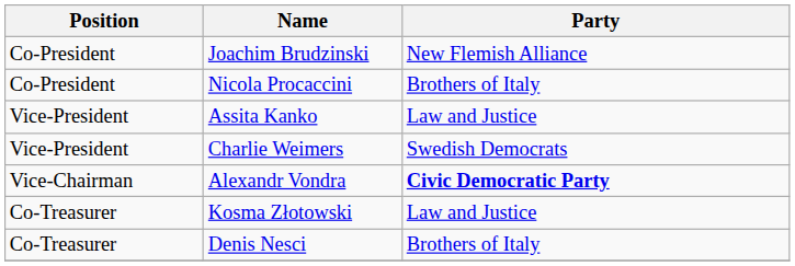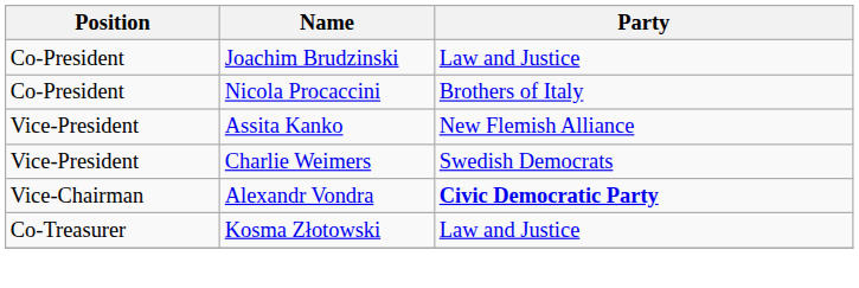 <table class="wikitable">
 <tr>
 <th style="width:150px;">Position</th>
 <th style="width:150px;">Name</th>
 <th style="width:300px;">Party</th>
 </tr>
 <tr>
 <td>Co-President</td>
 <td><a href='#'>Joachim Brudzinski</a></td>
-<td> <a href='#'>New Flemish Alliance</a></td>
+<td> <a href='#'>Law and Justice</a></td>
 </tr>
 <tr>
 <td>Co-President</td>
 <td><a href='#'>Nicola Procaccini</a></td>
 <td> <a href='#'>Brothers of Italy</a></td>
 </tr>
 <tr>
 <td>Vice-President</td>
 <td><a href='#'>Assita Kanko</a></td>
-<td> <a href='#'>Law and Justice</a></td>
+<td> <a href='#'>New Flemish Alliance</a></td>
 </tr>
 <tr>
 <td>Vice-President</td>
 <td><a href='#'>Charlie Weimers</a></td>
 <td> <a href='#'>Swedish Democrats</a></td>
 </tr>
 <tr>
 <td>Vice-Chairman</td>
 <td><a href='#'>Alexandr Vondra</a></td>
 <td><strong> <a href='#'>Civic Democratic Party</a></strong></td>
 </tr>
 <tr>
 <td>Co-Treasurer</td>
 <td><a href='#'>Kosma Złotowski</a></td>
 <td> <a href='#'>Law and Justice</a></td>
 </tr>
 <tr>
-<td>Co-Treasurer</td>
-<td><a href='#'>Denis Nesci</a></td>
-<td> <a href='#'>Brothers of Italy</a></td>
-</tr>
-<tr>
 </tr>
 </table>
